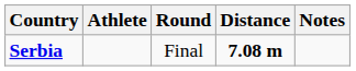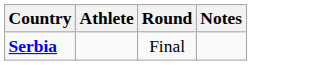 <table class="wikitable sortable" style="text-align:center">
 <tr>
 <th>Country</th>
 <th>Athlete</th>
 <th>Round</th>
-<th>Distance</th>
 <th>Notes</th>
 </tr>
 <tr>
 <td align=left><strong><a href='#'>Serbia</a></strong></td>
 <td align=left></td>
 <td>Final</td>
-<td><strong>7.08 m</strong></td>
 <td></td>
 </tr>
 </table>
